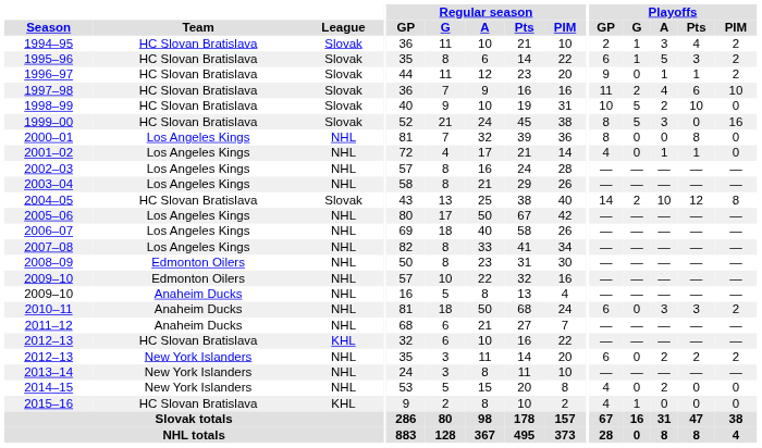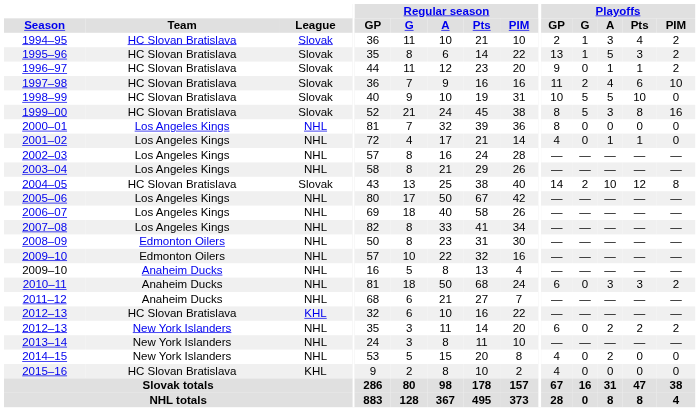 <table border="0" cellpadding="1" cellspacing="0" style="text-align:center; width:60em">
 <tr bgcolor="#e0e0e0">
 <th colspan="3" bgcolor="#ffffff"></th>
 <th rowspan="99" bgcolor="#ffffff"></th>
 <th colspan="5"><a href='#'>Regular season</a></th>
 <th rowspan="99" bgcolor="#ffffff"></th>
 <th colspan="5"><a href='#'>Playoffs</a></th>
 </tr>
 <tr bgcolor="#e0e0e0">
 <th><a href='#'>Season</a></th>
 <th>Team</th>
 <th>League</th>
 <th>GP</th>
 <th><a href='#'>G</a></th>
 <th><a href='#'>A</a></th>
 <th><a href='#'>Pts</a></th>
 <th><a href='#'>PIM</a></th>
 <th>GP</th>
 <th>G</th>
 <th>A</th>
 <th>Pts</th>
 <th>PIM</th>
 </tr>
 <tr>
 <td><a href='#'>1994–95</a></td>
 <td><a href='#'>HC Slovan Bratislava</a></td>
 <td><a href='#'>Slovak</a></td>
 <td>36</td>
 <td>11</td>
 <td>10</td>
 <td>21</td>
 <td>10</td>
 <td>2</td>
 <td>1</td>
 <td>3</td>
 <td>4</td>
 <td>2</td>
 </tr>
 <tr style="background:#f0f0f0;">
 <td><a href='#'>1995–96</a></td>
 <td>HC Slovan Bratislava</td>
 <td>Slovak</td>
 <td>35</td>
 <td>8</td>
 <td>6</td>
 <td>14</td>
 <td>22</td>
-<td>6</td>
+<td>13</td>
 <td>1</td>
 <td>5</td>
 <td>3</td>
 <td>2</td>
 </tr>
 <tr>
 <td><a href='#'>1996–97</a></td>
 <td>HC Slovan Bratislava</td>
 <td>Slovak</td>
 <td>44</td>
 <td>11</td>
 <td>12</td>
 <td>23</td>
 <td>20</td>
 <td>9</td>
 <td>0</td>
 <td>1</td>
 <td>1</td>
 <td>2</td>
 </tr>
 <tr style="background:#f0f0f0;">
 <td><a href='#'>1997–98</a></td>
 <td>HC Slovan Bratislava</td>
 <td>Slovak</td>
 <td>36</td>
 <td>7</td>
 <td>9</td>
 <td>16</td>
 <td>16</td>
 <td>11</td>
 <td>2</td>
 <td>4</td>
 <td>6</td>
 <td>10</td>
 </tr>
 <tr>
 <td><a href='#'>1998–99</a></td>
 <td>HC Slovan Bratislava</td>
 <td>Slovak</td>
 <td>40</td>
 <td>9</td>
 <td>10</td>
 <td>19</td>
 <td>31</td>
 <td>10</td>
 <td>5</td>
-<td>2</td>
+<td>5</td>
 <td>10</td>
 <td>0</td>
 </tr>
 <tr style="background:#f0f0f0;">
 <td><a href='#'>1999–00</a></td>
 <td>HC Slovan Bratislava</td>
 <td>Slovak</td>
 <td>52</td>
 <td>21</td>
 <td>24</td>
 <td>45</td>
 <td>38</td>
 <td>8</td>
 <td>5</td>
 <td>3</td>
-<td>0</td>
+<td>8</td>
 <td>16</td>
 </tr>
 <tr>
 <td><a href='#'>2000–01</a></td>
 <td><a href='#'>Los Angeles Kings</a></td>
 <td><a href='#'>NHL</a></td>
 <td>81</td>
 <td>7</td>
 <td>32</td>
 <td>39</td>
 <td>36</td>
 <td>8</td>
 <td>0</td>
 <td>0</td>
-<td>8</td>
+<td>0</td>
 <td>0</td>
 </tr>
 <tr style="background:#f0f0f0;">
 <td><a href='#'>2001–02</a></td>
 <td>Los Angeles Kings</td>
 <td>NHL</td>
 <td>72</td>
 <td>4</td>
 <td>17</td>
 <td>21</td>
 <td>14</td>
 <td>4</td>
 <td>0</td>
 <td>1</td>
 <td>1</td>
 <td>0</td>
 </tr>
 <tr>
 <td><a href='#'>2002–03</a></td>
 <td>Los Angeles Kings</td>
 <td>NHL</td>
 <td>57</td>
 <td>8</td>
 <td>16</td>
 <td>24</td>
 <td>28</td>
 <td>—</td>
 <td>—</td>
 <td>—</td>
 <td>—</td>
 <td>—</td>
 </tr>
 <tr style="background:#f0f0f0;">
 <td><a href='#'>2003–04</a></td>
 <td>Los Angeles Kings</td>
 <td>NHL</td>
 <td>58</td>
 <td>8</td>
 <td>21</td>
 <td>29</td>
 <td>26</td>
 <td>—</td>
 <td>—</td>
 <td>—</td>
 <td>—</td>
 <td>—</td>
 </tr>
 <tr>
 <td><a href='#'>2004–05</a></td>
 <td>HC Slovan Bratislava</td>
 <td>Slovak</td>
 <td>43</td>
 <td>13</td>
 <td>25</td>
 <td>38</td>
 <td>40</td>
 <td>14</td>
 <td>2</td>
 <td>10</td>
 <td>12</td>
 <td>8</td>
 </tr>
 <tr style="background:#f0f0f0;">
 <td><a href='#'>2005–06</a></td>
 <td>Los Angeles Kings</td>
 <td>NHL</td>
 <td>80</td>
 <td>17</td>
 <td>50</td>
 <td>67</td>
 <td>42</td>
 <td>—</td>
 <td>—</td>
 <td>—</td>
 <td>—</td>
 <td>—</td>
 </tr>
 <tr>
 <td><a href='#'>2006–07</a></td>
 <td>Los Angeles Kings</td>
 <td>NHL</td>
 <td>69</td>
 <td>18</td>
 <td>40</td>
 <td>58</td>
 <td>26</td>
 <td>—</td>
 <td>—</td>
 <td>—</td>
 <td>—</td>
 <td>—</td>
 </tr>
 <tr style="background:#f0f0f0;">
 <td><a href='#'>2007–08</a></td>
 <td>Los Angeles Kings</td>
 <td>NHL</td>
 <td>82</td>
 <td>8</td>
 <td>33</td>
 <td>41</td>
 <td>34</td>
 <td>—</td>
 <td>—</td>
 <td>—</td>
 <td>—</td>
 <td>—</td>
 </tr>
 <tr>
 <td><a href='#'>2008–09</a></td>
 <td><a href='#'>Edmonton Oilers</a></td>
 <td>NHL</td>
 <td>50</td>
 <td>8</td>
 <td>23</td>
 <td>31</td>
 <td>30</td>
 <td>—</td>
 <td>—</td>
 <td>—</td>
 <td>—</td>
 <td>—</td>
 </tr>
 <tr style="background:#f0f0f0;">
 <td><a href='#'>2009–10</a></td>
 <td>Edmonton Oilers</td>
 <td>NHL</td>
 <td>57</td>
 <td>10</td>
 <td>22</td>
 <td>32</td>
 <td>16</td>
 <td>—</td>
 <td>—</td>
 <td>—</td>
 <td>—</td>
 <td>—</td>
 </tr>
 <tr>
 <td>2009–10</td>
 <td><a href='#'>Anaheim Ducks</a></td>
 <td>NHL</td>
 <td>16</td>
 <td>5</td>
 <td>8</td>
 <td>13</td>
 <td>4</td>
 <td>—</td>
 <td>—</td>
 <td>—</td>
 <td>—</td>
 <td>—</td>
 </tr>
 <tr style="background:#f0f0f0;">
 <td><a href='#'>2010–11</a></td>
 <td>Anaheim Ducks</td>
 <td>NHL</td>
 <td>81</td>
 <td>18</td>
 <td>50</td>
 <td>68</td>
 <td>24</td>
 <td>6</td>
 <td>0</td>
 <td>3</td>
 <td>3</td>
 <td>2</td>
 </tr>
 <tr>
 <td><a href='#'>2011–12</a></td>
 <td>Anaheim Ducks</td>
 <td>NHL</td>
 <td>68</td>
 <td>6</td>
 <td>21</td>
 <td>27</td>
 <td>7</td>
 <td>—</td>
 <td>—</td>
 <td>—</td>
 <td>—</td>
 <td>—</td>
 </tr>
 <tr style="background:#f0f0f0;">
 <td><a href='#'>2012–13</a></td>
 <td>HC Slovan Bratislava</td>
 <td><a href='#'>KHL</a></td>
 <td>32</td>
 <td>6</td>
 <td>10</td>
 <td>16</td>
 <td>22</td>
 <td>—</td>
 <td>—</td>
 <td>—</td>
 <td>—</td>
 <td>—</td>
 </tr>
 <tr>
 <td><a href='#'>2012–13</a></td>
 <td><a href='#'>New York Islanders</a></td>
 <td>NHL</td>
 <td>35</td>
 <td>3</td>
 <td>11</td>
 <td>14</td>
 <td>20</td>
 <td>6</td>
 <td>0</td>
 <td>2</td>
 <td>2</td>
 <td>2</td>
 </tr>
 <tr style="background:#f0f0f0;">
 <td><a href='#'>2013–14</a></td>
 <td>New York Islanders</td>
 <td>NHL</td>
 <td>24</td>
 <td>3</td>
 <td>8</td>
 <td>11</td>
 <td>10</td>
 <td>—</td>
 <td>—</td>
 <td>—</td>
 <td>—</td>
 <td>—</td>
 </tr>
 <tr>
 <td><a href='#'>2014–15</a></td>
 <td>New York Islanders</td>
 <td>NHL</td>
 <td>53</td>
 <td>5</td>
 <td>15</td>
 <td>20</td>
 <td>8</td>
 <td>4</td>
 <td>0</td>
 <td>2</td>
 <td>0</td>
 <td>0</td>
 </tr>
 <tr style="background:#f0f0f0;">
 <td><a href='#'>2015–16</a></td>
 <td>HC Slovan Bratislava</td>
 <td>KHL</td>
 <td>9</td>
 <td>2</td>
 <td>8</td>
 <td>10</td>
 <td>2</td>
 <td>4</td>
-<td>1</td>
+<td>0</td>
 <td>0</td>
 <td>0</td>
 <td>0</td>
 </tr>
 <tr style="background:#e0e0e0;">
 <th colspan="3">Slovak totals</th>
 <th>286</th>
 <th>80</th>
 <th>98</th>
 <th>178</th>
 <th>157</th>
 <th>67</th>
 <th>16</th>
 <th>31</th>
 <th>47</th>
 <th>38</th>
 </tr>
 <tr style="background:#e0e0e0;">
 <th colspan="3">NHL totals</th>
 <th>883</th>
 <th>128</th>
 <th>367</th>
 <th>495</th>
 <th>373</th>
 <th>28</th>
 <th>0</th>
 <th>8</th>
 <th>8</th>
 <th>4</th>
 </tr>
 </table>
